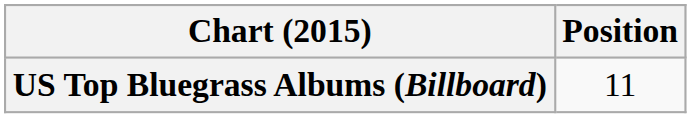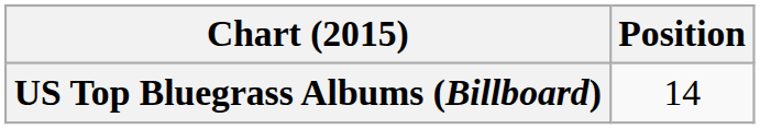 <table class="wikitable plainrowheaders" style="text-align:center">
 <tr>
 <th scope="col">Chart (2015)</th>
 <th scope="col">Position</th>
 </tr>
 <tr>
 <th scope="row">US Top Bluegrass Albums (<em>Billboard</em>)</th>
-<td>11</td>
+<td>14</td>
 </tr>
 </table>
